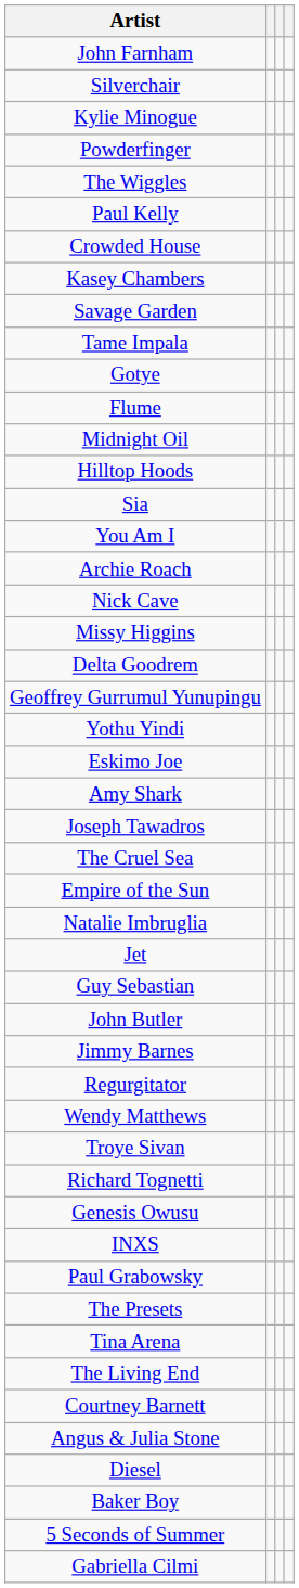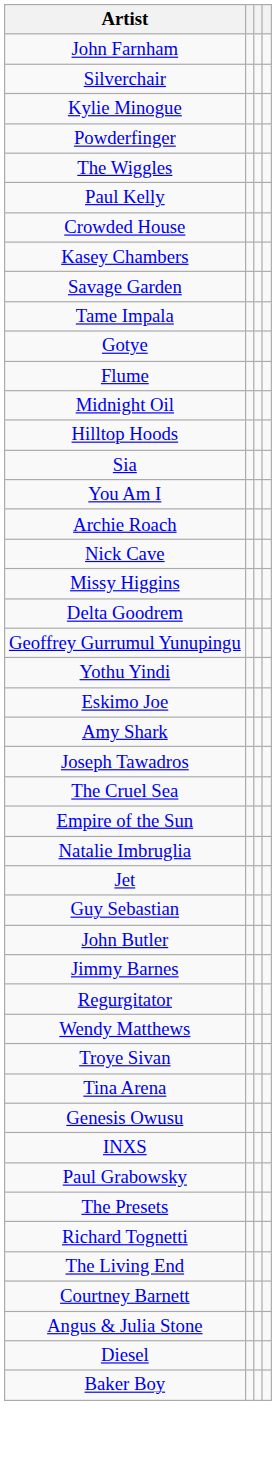 <table class="wikitable sortable" style="text-align:center;">
 <tr>
 <th>Artist</th>
 <th></th>
 <th></th>
 <th class=unsortable></th>
 </tr>
 <tr>
 <td><a href='#'>John Farnham</a></td>
 <td></td>
 <td></td>
 <td></td>
 </tr>
 <tr>
 <td><a href='#'>Silverchair</a></td>
 <td></td>
 <td></td>
 <td></td>
 </tr>
 <tr>
 <td><a href='#'>Kylie Minogue</a></td>
 <td></td>
 <td></td>
 <td></td>
 </tr>
 <tr>
 <td><a href='#'>Powderfinger</a></td>
 <td></td>
 <td></td>
 <td></td>
 </tr>
 <tr>
 <td><a href='#'>The Wiggles</a></td>
 <td></td>
 <td></td>
 <td></td>
 </tr>
 <tr>
 <td><a href='#'>Paul Kelly</a></td>
 <td></td>
 <td></td>
 <td></td>
 </tr>
 <tr>
 <td><a href='#'>Crowded House</a></td>
 <td></td>
 <td></td>
 <td></td>
 </tr>
 <tr>
 <td><a href='#'>Kasey Chambers</a></td>
 <td></td>
 <td></td>
 <td></td>
 </tr>
 <tr>
 <td><a href='#'>Savage Garden</a></td>
 <td></td>
 <td></td>
 <td></td>
 </tr>
 <tr>
 <td><a href='#'>Tame Impala</a></td>
 <td></td>
 <td></td>
 <td></td>
 </tr>
 <tr>
 <td><a href='#'>Gotye</a></td>
 <td></td>
 <td></td>
 <td></td>
 </tr>
 <tr>
 <td><a href='#'>Flume</a></td>
 <td></td>
 <td></td>
 <td></td>
 </tr>
 <tr>
 <td><a href='#'>Midnight Oil</a></td>
 <td></td>
 <td></td>
 <td></td>
 </tr>
 <tr>
 <td><a href='#'>Hilltop Hoods</a></td>
 <td></td>
 <td></td>
 <td></td>
 </tr>
 <tr>
 <td><a href='#'>Sia</a></td>
 <td></td>
 <td></td>
 <td></td>
 </tr>
 <tr>
 <td><a href='#'>You Am I</a></td>
 <td></td>
 <td></td>
 <td></td>
 </tr>
 <tr>
 <td><a href='#'>Archie Roach</a></td>
 <td></td>
 <td></td>
 <td></td>
 </tr>
 <tr>
 <td><a href='#'>Nick Cave</a></td>
 <td></td>
 <td></td>
 <td></td>
 </tr>
 <tr>
 <td><a href='#'>Missy Higgins</a></td>
 <td></td>
 <td></td>
 <td></td>
 </tr>
 <tr>
 <td><a href='#'>Delta Goodrem</a></td>
 <td></td>
 <td></td>
 <td></td>
 </tr>
 <tr>
 <td><a href='#'>Geoffrey Gurrumul Yunupingu</a></td>
 <td></td>
 <td></td>
 <td></td>
 </tr>
 <tr>
 <td><a href='#'>Yothu Yindi</a></td>
 <td></td>
 <td></td>
 <td></td>
 </tr>
 <tr>
 <td><a href='#'>Eskimo Joe</a></td>
 <td></td>
 <td></td>
 <td></td>
 </tr>
 <tr>
 <td><a href='#'>Amy Shark</a></td>
 <td></td>
 <td></td>
 <td></td>
 </tr>
 <tr>
 <td><a href='#'>Joseph Tawadros</a></td>
 <td></td>
 <td></td>
 <td></td>
 </tr>
 <tr>
 <td><a href='#'>The Cruel Sea</a></td>
 <td></td>
 <td></td>
 <td></td>
 </tr>
 <tr>
 <td><a href='#'>Empire of the Sun</a></td>
 <td></td>
 <td></td>
 <td></td>
 </tr>
 <tr>
 <td><a href='#'>Natalie Imbruglia</a></td>
 <td></td>
 <td></td>
 <td></td>
 </tr>
 <tr>
 <td><a href='#'>Jet</a></td>
 <td></td>
 <td></td>
 <td></td>
 </tr>
 <tr>
 <td><a href='#'>Guy Sebastian</a></td>
 <td></td>
 <td></td>
 <td></td>
 </tr>
 <tr>
 <td><a href='#'>John Butler</a></td>
 <td></td>
 <td></td>
 <td></td>
 </tr>
 <tr>
 <td><a href='#'>Jimmy Barnes</a></td>
 <td></td>
 <td></td>
 <td></td>
 </tr>
 <tr>
 <td><a href='#'>Regurgitator</a></td>
 <td></td>
 <td></td>
 <td></td>
 </tr>
 <tr>
 <td><a href='#'>Wendy Matthews</a></td>
 <td></td>
 <td></td>
 <td></td>
 </tr>
 <tr>
 <td><a href='#'>Troye Sivan</a></td>
 <td></td>
 <td></td>
 <td></td>
 </tr>
 <tr>
-<td><a href='#'>Richard Tognetti</a></td>
+<td><a href='#'>Tina Arena</a></td>
 <td></td>
 <td></td>
 <td></td>
 </tr>
 <tr>
 <td><a href='#'>Genesis Owusu</a></td>
 <td></td>
 <td></td>
 <td></td>
 </tr>
 <tr>
 <td><a href='#'>INXS</a></td>
 <td></td>
 <td></td>
 <td></td>
 </tr>
 <tr>
 <td><a href='#'>Paul Grabowsky</a></td>
 <td></td>
 <td></td>
 <td></td>
 </tr>
 <tr>
 <td><a href='#'>The Presets</a></td>
 <td></td>
 <td></td>
 <td></td>
 </tr>
 <tr>
-<td><a href='#'>Tina Arena</a></td>
+<td><a href='#'>Richard Tognetti</a></td>
 <td></td>
 <td></td>
 <td></td>
 </tr>
 <tr>
 <td><a href='#'>The Living End</a></td>
 <td></td>
 <td></td>
 <td></td>
 </tr>
 <tr>
 <td><a href='#'>Courtney Barnett</a></td>
 <td></td>
 <td></td>
 <td></td>
 </tr>
 <tr>
 <td><a href='#'>Angus & Julia Stone</a></td>
 <td></td>
 <td></td>
 <td></td>
 </tr>
 <tr>
 <td><a href='#'>Diesel</a></td>
 <td></td>
 <td></td>
 <td></td>
 </tr>
 <tr>
 <td><a href='#'>Baker Boy</a></td>
 <td></td>
 <td></td>
 <td></td>
 </tr>
-<tr>
-<td><a href='#'>5 Seconds of Summer</a></td>
-<td></td>
-<td></td>
-<td></td>
-</tr>
-<tr>
-<td><a href='#'>Gabriella Cilmi</a></td>
-<td></td>
-<td></td>
-<td></td>
-</tr>
 </table>
